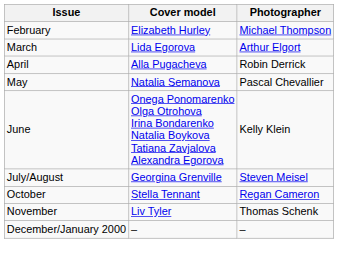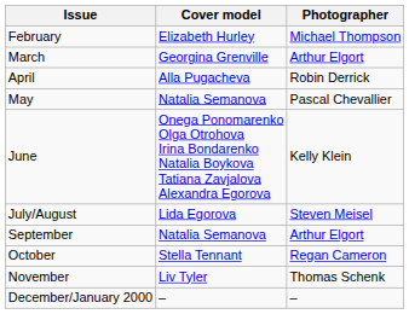 <table class="sortable wikitable">
 <tr>
 <th>Issue</th>
 <th>Cover model</th>
 <th>Photographer</th>
 </tr>
 <tr>
 <td>February</td>
 <td><a href='#'>Elizabeth Hurley</a></td>
 <td><a href='#'>Michael Thompson</a></td>
 </tr>
 <tr>
 <td>March</td>
-<td><a href='#'>Lida Egorova</a></td>
+<td><a href='#'>Georgina Grenville</a></td>
 <td><a href='#'>Arthur Elgort</a></td>
 </tr>
 <tr>
 <td>April</td>
 <td><a href='#'>Alla Pugacheva</a></td>
 <td>Robin Derrick</td>
 </tr>
 <tr>
 <td>May</td>
 <td><a href='#'>Natalia Semanova</a></td>
 <td>Pascal Chevallier</td>
 </tr>
 <tr>
 <td>June</td>
 <td><a href='#'>Onega Ponomarenko</a><br><a href='#'>Olga Otrohova</a><br><a href='#'>Irina Bondarenko</a><br><a href='#'>Natalia Boykova</a><br><a href='#'>Tatiana Zavjalova</a><br><a href='#'>Alexandra Egorova</a></td>
 <td>Kelly Klein</td>
 </tr>
 <tr>
 <td>July/August</td>
-<td><a href='#'>Georgina Grenville</a></td>
+<td><a href='#'>Lida Egorova</a></td>
 <td><a href='#'>Steven Meisel</a></td>
+</tr>
+<tr>
+<td>September</td>
+<td><a href='#'>Natalia Semanova</a></td>
+<td><a href='#'>Arthur Elgort</a></td>
 </tr>
 <tr>
 <td>October</td>
 <td><a href='#'>Stella Tennant</a></td>
 <td><a href='#'>Regan Cameron</a></td>
 </tr>
 <tr>
 <td>November</td>
 <td><a href='#'>Liv Tyler</a></td>
 <td>Thomas Schenk</td>
 </tr>
 <tr>
 <td>December/January 2000</td>
 <td>–</td>
 <td>–</td>
 </tr>
 </table>
